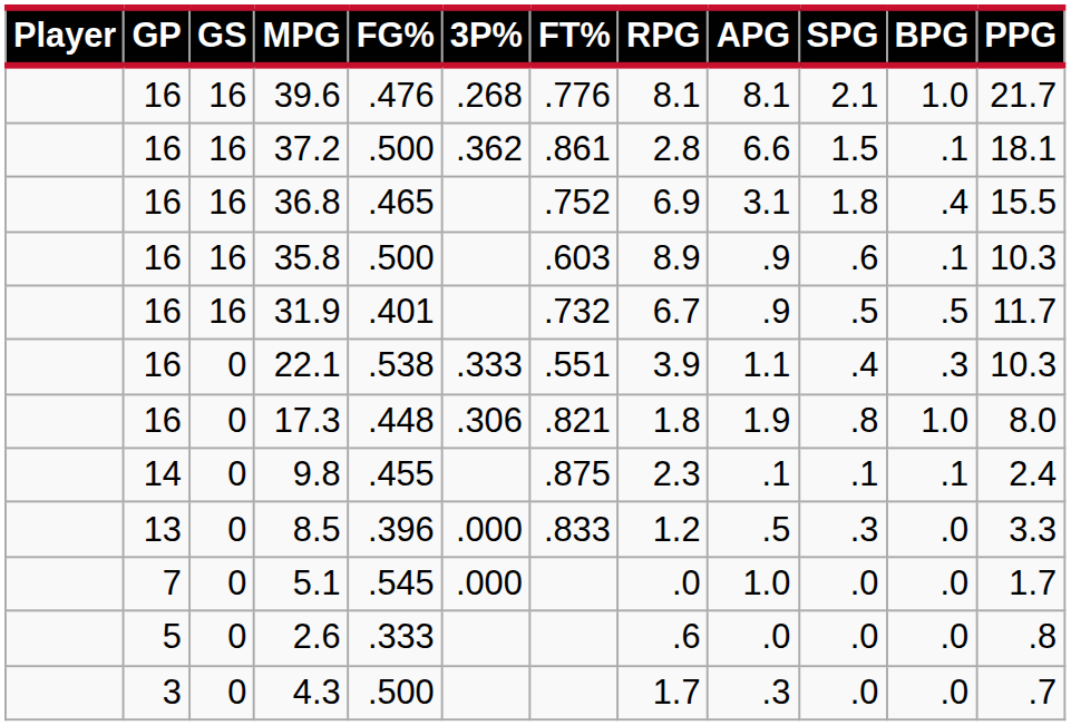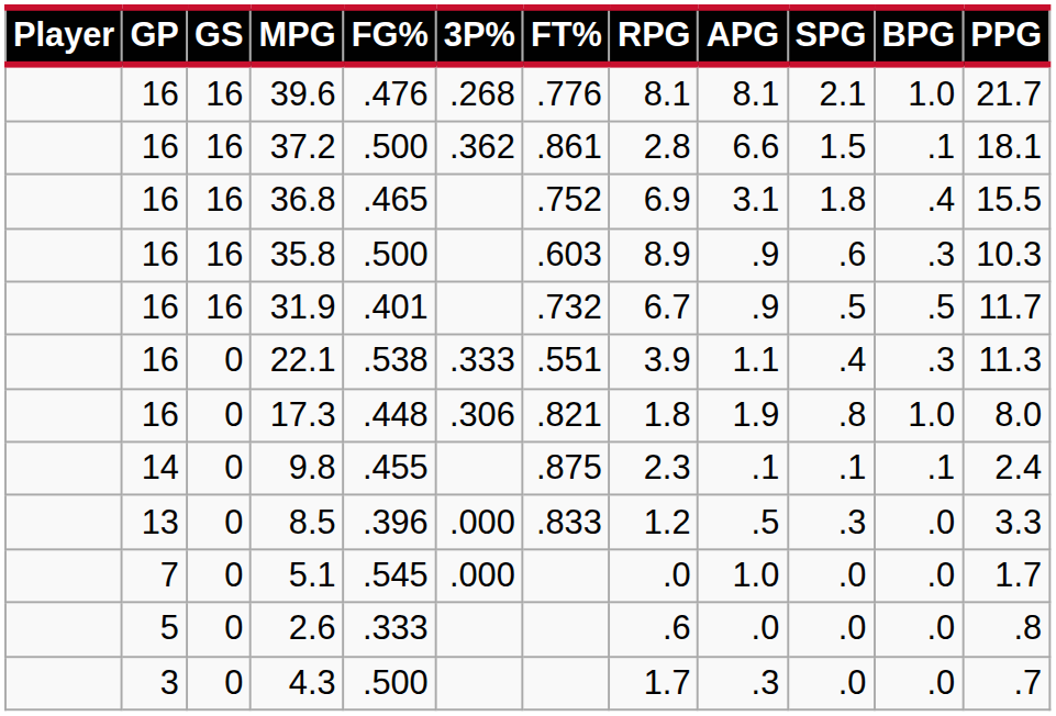 <table class="wikitable sortable" style="text-align:right;">
 <tr>
 <th style="background:#010101; color:#FFFFFF; border-top:#C8102E 3px solid; border-bottom:#C8102E 3px solid;">Player</th>
 <th style="background:#010101; color:#FFFFFF; border-top:#C8102E 3px solid; border-bottom:#C8102E 3px solid;">GP</th>
 <th style="background:#010101; color:#FFFFFF; border-top:#C8102E 3px solid; border-bottom:#C8102E 3px solid;">GS</th>
 <th style="background:#010101; color:#FFFFFF; border-top:#C8102E 3px solid; border-bottom:#C8102E 3px solid;">MPG</th>
 <th style="background:#010101; color:#FFFFFF; border-top:#C8102E 3px solid; border-bottom:#C8102E 3px solid;">FG%</th>
 <th style="background:#010101; color:#FFFFFF; border-top:#C8102E 3px solid; border-bottom:#C8102E 3px solid;">3P%</th>
 <th style="background:#010101; color:#FFFFFF; border-top:#C8102E 3px solid; border-bottom:#C8102E 3px solid;">FT%</th>
 <th style="background:#010101; color:#FFFFFF; border-top:#C8102E 3px solid; border-bottom:#C8102E 3px solid;">RPG</th>
 <th style="background:#010101; color:#FFFFFF; border-top:#C8102E 3px solid; border-bottom:#C8102E 3px solid;">APG</th>
 <th style="background:#010101; color:#FFFFFF; border-top:#C8102E 3px solid; border-bottom:#C8102E 3px solid;">SPG</th>
 <th style="background:#010101; color:#FFFFFF; border-top:#C8102E 3px solid; border-bottom:#C8102E 3px solid;">BPG</th>
 <th style="background:#010101; color:#FFFFFF; border-top:#C8102E 3px solid; border-bottom:#C8102E 3px solid;">PPG</th>
 </tr>
 <tr>
 <td style="text-align:left;"></td>
 <td>16</td>
 <td>16</td>
 <td>39.6</td>
 <td>.476</td>
 <td>.268</td>
 <td>.776</td>
 <td>8.1</td>
 <td>8.1</td>
 <td>2.1</td>
 <td>1.0</td>
 <td>21.7</td>
 </tr>
 <tr>
 <td style="text-align:left;"></td>
 <td>16</td>
 <td>16</td>
 <td>37.2</td>
 <td>.500</td>
 <td>.362</td>
 <td>.861</td>
 <td>2.8</td>
 <td>6.6</td>
 <td>1.5</td>
 <td>.1</td>
 <td>18.1</td>
 </tr>
 <tr>
 <td style="text-align:left;"></td>
 <td>16</td>
 <td>16</td>
 <td>36.8</td>
 <td>.465</td>
 <td></td>
 <td>.752</td>
 <td>6.9</td>
 <td>3.1</td>
 <td>1.8</td>
 <td>.4</td>
 <td>15.5</td>
 </tr>
 <tr>
 <td style="text-align:left;"></td>
 <td>16</td>
 <td>16</td>
 <td>35.8</td>
 <td>.500</td>
 <td></td>
 <td>.603</td>
 <td>8.9</td>
 <td>.9</td>
 <td>.6</td>
-<td>.1</td>
+<td>.3</td>
 <td>10.3</td>
 </tr>
 <tr>
 <td style="text-align:left;"></td>
 <td>16</td>
 <td>16</td>
 <td>31.9</td>
 <td>.401</td>
 <td></td>
 <td>.732</td>
 <td>6.7</td>
 <td>.9</td>
 <td>.5</td>
 <td>.5</td>
 <td>11.7</td>
 </tr>
 <tr>
 <td style="text-align:left;"></td>
 <td>16</td>
 <td>0</td>
 <td>22.1</td>
 <td>.538</td>
 <td>.333</td>
 <td>.551</td>
 <td>3.9</td>
 <td>1.1</td>
 <td>.4</td>
 <td>.3</td>
-<td>10.3</td>
+<td>11.3</td>
 </tr>
 <tr>
 <td style="text-align:left;"></td>
 <td>16</td>
 <td>0</td>
 <td>17.3</td>
 <td>.448</td>
 <td>.306</td>
 <td>.821</td>
 <td>1.8</td>
 <td>1.9</td>
 <td>.8</td>
 <td>1.0</td>
 <td>8.0</td>
 </tr>
 <tr>
 <td style="text-align:left;"></td>
 <td>14</td>
 <td>0</td>
 <td>9.8</td>
 <td>.455</td>
 <td></td>
 <td>.875</td>
 <td>2.3</td>
 <td>.1</td>
 <td>.1</td>
 <td>.1</td>
 <td>2.4</td>
 </tr>
 <tr>
 <td style="text-align:left;"></td>
 <td>13</td>
 <td>0</td>
 <td>8.5</td>
 <td>.396</td>
 <td>.000</td>
 <td>.833</td>
 <td>1.2</td>
 <td>.5</td>
 <td>.3</td>
 <td>.0</td>
 <td>3.3</td>
 </tr>
 <tr>
 <td style="text-align:left;"></td>
 <td>7</td>
 <td>0</td>
 <td>5.1</td>
 <td>.545</td>
 <td>.000</td>
 <td></td>
 <td>.0</td>
 <td>1.0</td>
 <td>.0</td>
 <td>.0</td>
 <td>1.7</td>
 </tr>
 <tr>
 <td style="text-align:left;"></td>
 <td>5</td>
 <td>0</td>
 <td>2.6</td>
 <td>.333</td>
 <td></td>
 <td></td>
 <td>.6</td>
 <td>.0</td>
 <td>.0</td>
 <td>.0</td>
 <td>.8</td>
 </tr>
 <tr>
 <td style="text-align:left;"></td>
 <td>3</td>
 <td>0</td>
 <td>4.3</td>
 <td>.500</td>
 <td></td>
 <td></td>
 <td>1.7</td>
 <td>.3</td>
 <td>.0</td>
 <td>.0</td>
 <td>.7</td>
 </tr>
 </table>
